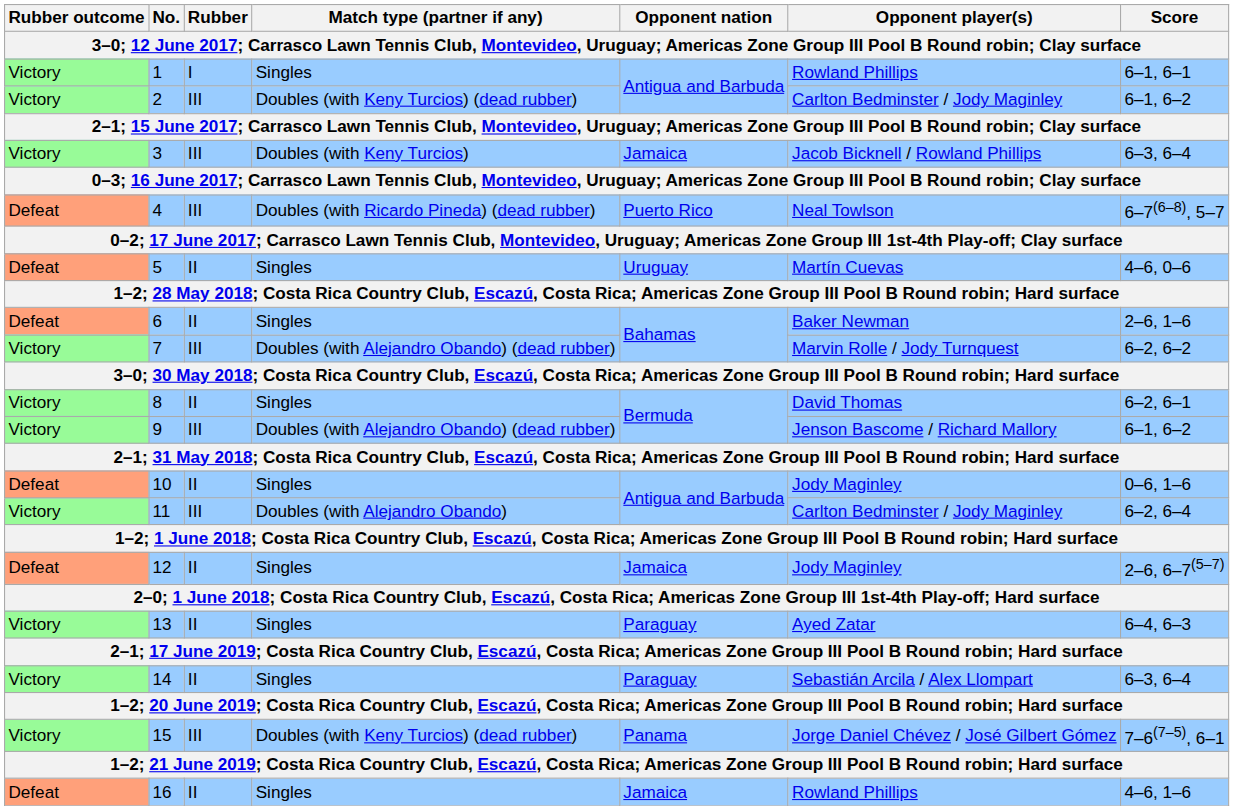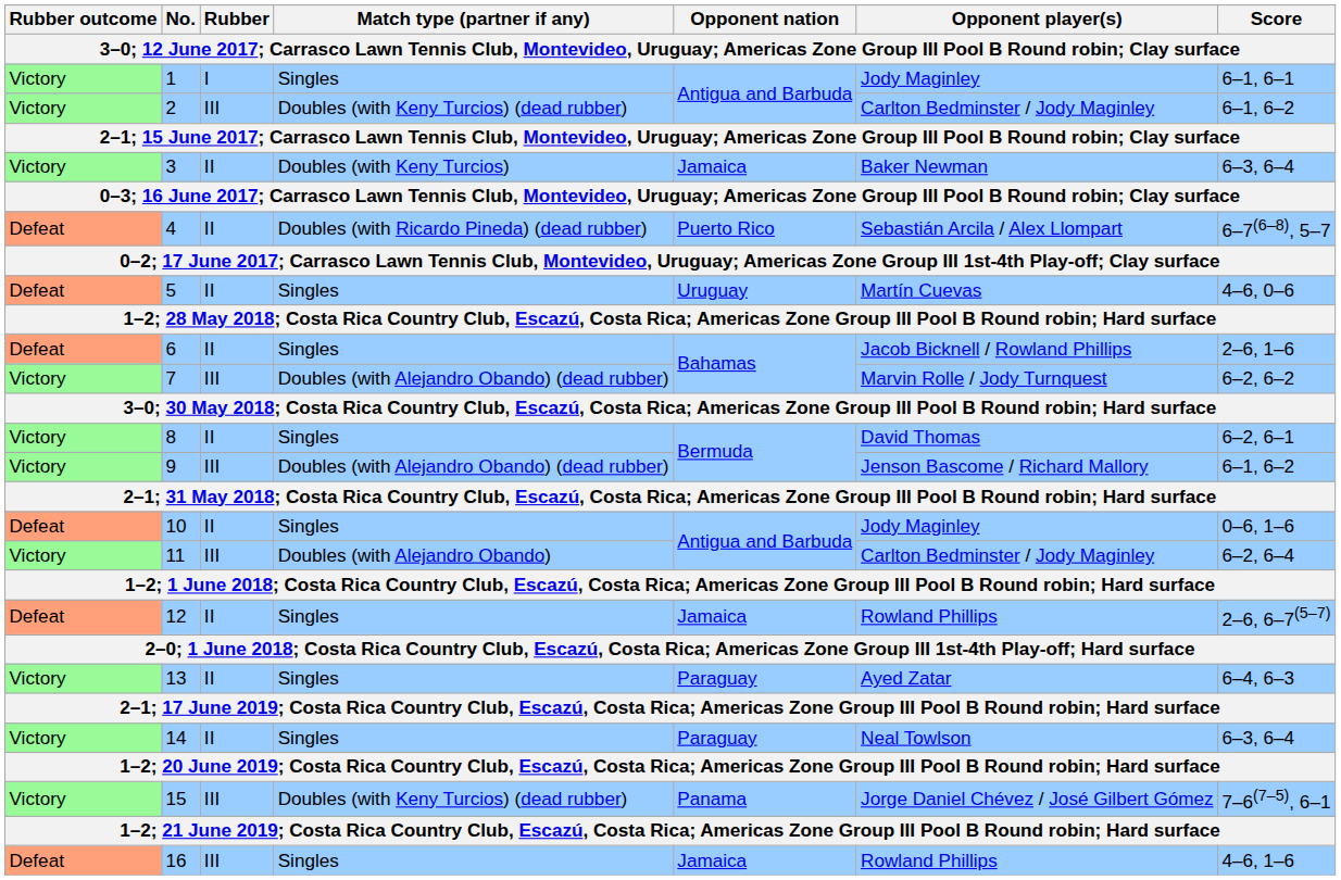 <table class=wikitable>
 <tr>
 <th>Rubber outcome</th>
 <th>No.</th>
 <th>Rubber</th>
 <th>Match type (partner if any)</th>
 <th>Opponent nation</th>
 <th>Opponent player(s)</th>
 <th>Score</th>
 </tr>
 <tr>
 <th colspan=7>3–0; <a href='#'>12 June 2017</a>; Carrasco Lawn Tennis Club, <a href='#'>Montevideo</a>, Uruguay; Americas Zone Group III Pool B Round robin; Clay surface</th>
 </tr>
 <tr bgcolor=#99CCFF>
 <td bgcolor=98FB98>Victory</td>
 <td>1</td>
 <td>I</td>
 <td>Singles</td>
 <td rowspan=2> <a href='#'>Antigua and Barbuda</a></td>
-<td><a href='#'>Rowland Phillips</a></td>
+<td><a href='#'>Jody Maginley</a></td>
 <td>6–1, 6–1</td>
 </tr>
 <tr bgcolor=#99CCFF>
 <td bgcolor=98FB98>Victory</td>
 <td>2</td>
 <td>III</td>
 <td>Doubles (with <a href='#'>Keny Turcios</a>) (<a href='#'>dead rubber</a>)</td>
 <td><a href='#'>Carlton Bedminster</a> / <a href='#'>Jody Maginley</a></td>
 <td>6–1, 6–2</td>
 </tr>
 <tr>
 <th colspan=7>2–1; <a href='#'>15 June 2017</a>; Carrasco Lawn Tennis Club, <a href='#'>Montevideo</a>, Uruguay; Americas Zone Group III Pool B Round robin; Clay surface</th>
 </tr>
 <tr bgcolor=#99CCFF>
 <td bgcolor=98FB98>Victory</td>
 <td>3</td>
-<td>III</td>
+<td>II</td>
 <td>Doubles (with <a href='#'>Keny Turcios</a>)</td>
 <td> <a href='#'>Jamaica</a></td>
-<td><a href='#'>Jacob Bicknell</a> / <a href='#'>Rowland Phillips</a></td>
+<td><a href='#'>Baker Newman</a></td>
 <td>6–3, 6–4</td>
 </tr>
 <tr>
 <th colspan=7>0–3; <a href='#'>16 June 2017</a>; Carrasco Lawn Tennis Club, <a href='#'>Montevideo</a>, Uruguay; Americas Zone Group III Pool B Round robin; Clay surface</th>
 </tr>
 <tr bgcolor=#99CCFF>
 <td bgcolor=FFA07A>Defeat</td>
 <td>4</td>
-<td>III</td>
+<td>II</td>
 <td>Doubles (with <a href='#'>Ricardo Pineda</a>) (<a href='#'>dead rubber</a>)</td>
 <td> <a href='#'>Puerto Rico</a></td>
-<td><a href='#'>Neal Towlson</a></td>
+<td><a href='#'>Sebastián Arcila</a> / <a href='#'>Alex Llompart</a></td>
 <td>6–7<sup>(6–8)</sup>, 5–7</td>
 </tr>
 <tr>
 <th colspan=7>0–2; <a href='#'>17 June 2017</a>; Carrasco Lawn Tennis Club, <a href='#'>Montevideo</a>, Uruguay; Americas Zone Group III 1st-4th Play-off; Clay surface</th>
 </tr>
 <tr bgcolor=#99CCFF>
 <td bgcolor=FFA07A>Defeat</td>
 <td>5</td>
 <td>II</td>
 <td>Singles</td>
 <td> <a href='#'>Uruguay</a></td>
 <td><a href='#'>Martín Cuevas</a></td>
 <td>4–6, 0–6</td>
 </tr>
 <tr>
 <th colspan=7>1–2; <a href='#'>28 May 2018</a>; Costa Rica Country Club, <a href='#'>Escazú</a>, Costa Rica; Americas Zone Group III Pool B Round robin; Hard surface</th>
 </tr>
 <tr bgcolor=#99CCFF>
 <td bgcolor=FFA07A>Defeat</td>
 <td>6</td>
 <td>II</td>
 <td>Singles</td>
 <td rowspan=2> <a href='#'>Bahamas</a></td>
-<td><a href='#'>Baker Newman</a></td>
+<td><a href='#'>Jacob Bicknell</a> / <a href='#'>Rowland Phillips</a></td>
 <td>2–6, 1–6</td>
 </tr>
 <tr bgcolor=#99CCFF>
 <td bgcolor=98FB98>Victory</td>
 <td>7</td>
 <td>III</td>
 <td>Doubles (with <a href='#'>Alejandro Obando</a>) (<a href='#'>dead rubber</a>)</td>
 <td><a href='#'>Marvin Rolle</a> / <a href='#'>Jody Turnquest</a></td>
 <td>6–2, 6–2</td>
 </tr>
 <tr>
 <th colspan=7>3–0; <a href='#'>30 May 2018</a>; Costa Rica Country Club, <a href='#'>Escazú</a>, Costa Rica; Americas Zone Group III Pool B Round robin; Hard surface</th>
 </tr>
 <tr bgcolor=#99CCFF>
 <td bgcolor=98FB98>Victory</td>
 <td>8</td>
 <td>II</td>
 <td>Singles</td>
 <td rowspan=2> <a href='#'>Bermuda</a></td>
 <td><a href='#'>David Thomas</a></td>
 <td>6–2, 6–1</td>
 </tr>
 <tr bgcolor=#99CCFF>
 <td bgcolor=98FB98>Victory</td>
 <td>9</td>
 <td>III</td>
 <td>Doubles (with <a href='#'>Alejandro Obando</a>) (<a href='#'>dead rubber</a>)</td>
 <td><a href='#'>Jenson Bascome</a> / <a href='#'>Richard Mallory</a></td>
 <td>6–1, 6–2</td>
 </tr>
 <tr>
 <th colspan=7>2–1; <a href='#'>31 May 2018</a>; Costa Rica Country Club, <a href='#'>Escazú</a>, Costa Rica; Americas Zone Group III Pool B Round robin; Hard surface</th>
 </tr>
 <tr bgcolor=#99CCFF>
 <td bgcolor=FFA07A>Defeat</td>
 <td>10</td>
 <td>II</td>
 <td>Singles</td>
 <td rowspan=2> <a href='#'>Antigua and Barbuda</a></td>
 <td><a href='#'>Jody Maginley</a></td>
 <td>0–6, 1–6</td>
 </tr>
 <tr bgcolor=#99CCFF>
 <td bgcolor=98FB98>Victory</td>
 <td>11</td>
 <td>III</td>
 <td>Doubles (with <a href='#'>Alejandro Obando</a>)</td>
 <td><a href='#'>Carlton Bedminster</a> / <a href='#'>Jody Maginley</a></td>
 <td>6–2, 6–4</td>
 </tr>
 <tr>
 <th colspan=7>1–2; <a href='#'>1 June 2018</a>; Costa Rica Country Club, <a href='#'>Escazú</a>, Costa Rica; Americas Zone Group III Pool B Round robin; Hard surface</th>
 </tr>
 <tr bgcolor=#99CCFF>
 <td bgcolor=FFA07A>Defeat</td>
 <td>12</td>
 <td>II</td>
 <td>Singles</td>
 <td> <a href='#'>Jamaica</a></td>
-<td><a href='#'>Jody Maginley</a></td>
+<td><a href='#'>Rowland Phillips</a></td>
 <td>2–6, 6–7<sup>(5–7)</sup></td>
 </tr>
 <tr>
 <th colspan=7>2–0; <a href='#'>1 June 2018</a>; Costa Rica Country Club, <a href='#'>Escazú</a>, Costa Rica; Americas Zone Group III 1st-4th Play-off; Hard surface</th>
 </tr>
 <tr bgcolor=#99CCFF>
 <td bgcolor=98FB98>Victory</td>
 <td>13</td>
 <td>II</td>
 <td>Singles</td>
 <td> <a href='#'>Paraguay</a></td>
 <td><a href='#'>Ayed Zatar</a></td>
 <td>6–4, 6–3</td>
 </tr>
 <tr>
 <th colspan=7>2–1; <a href='#'>17 June 2019</a>; Costa Rica Country Club, <a href='#'>Escazú</a>, Costa Rica; Americas Zone Group III Pool B Round robin; Hard surface</th>
 </tr>
 <tr bgcolor=#99CCFF>
 <td bgcolor=98FB98>Victory</td>
 <td>14</td>
 <td>II</td>
 <td>Singles</td>
 <td> <a href='#'>Paraguay</a></td>
-<td><a href='#'>Sebastián Arcila</a> / <a href='#'>Alex Llompart</a></td>
+<td><a href='#'>Neal Towlson</a></td>
 <td>6–3, 6–4</td>
 </tr>
 <tr>
 <th colspan=7>1–2; <a href='#'>20 June 2019</a>; Costa Rica Country Club, <a href='#'>Escazú</a>, Costa Rica; Americas Zone Group III Pool B Round robin; Hard surface</th>
 </tr>
 <tr bgcolor=#99CCFF>
 <td bgcolor=98FB98>Victory</td>
 <td>15</td>
 <td>III</td>
 <td>Doubles (with <a href='#'>Keny Turcios</a>) (<a href='#'>dead rubber</a>)</td>
 <td> <a href='#'>Panama</a></td>
 <td><a href='#'>Jorge Daniel Chévez</a> / <a href='#'>José Gilbert Gómez</a></td>
 <td>7–6<sup>(7–5)</sup>, 6–1</td>
 </tr>
 <tr>
 <th colspan=7>1–2; <a href='#'>21 June 2019</a>; Costa Rica Country Club, <a href='#'>Escazú</a>, Costa Rica; Americas Zone Group III Pool B Round robin; Hard surface</th>
 </tr>
 <tr bgcolor=#99CCFF>
 <td bgcolor=FFA07A>Defeat</td>
 <td>16</td>
-<td>II</td>
+<td>III</td>
 <td>Singles</td>
 <td> <a href='#'>Jamaica</a></td>
 <td><a href='#'>Rowland Phillips</a></td>
 <td>4–6, 1–6</td>
 </tr>
 </table>
